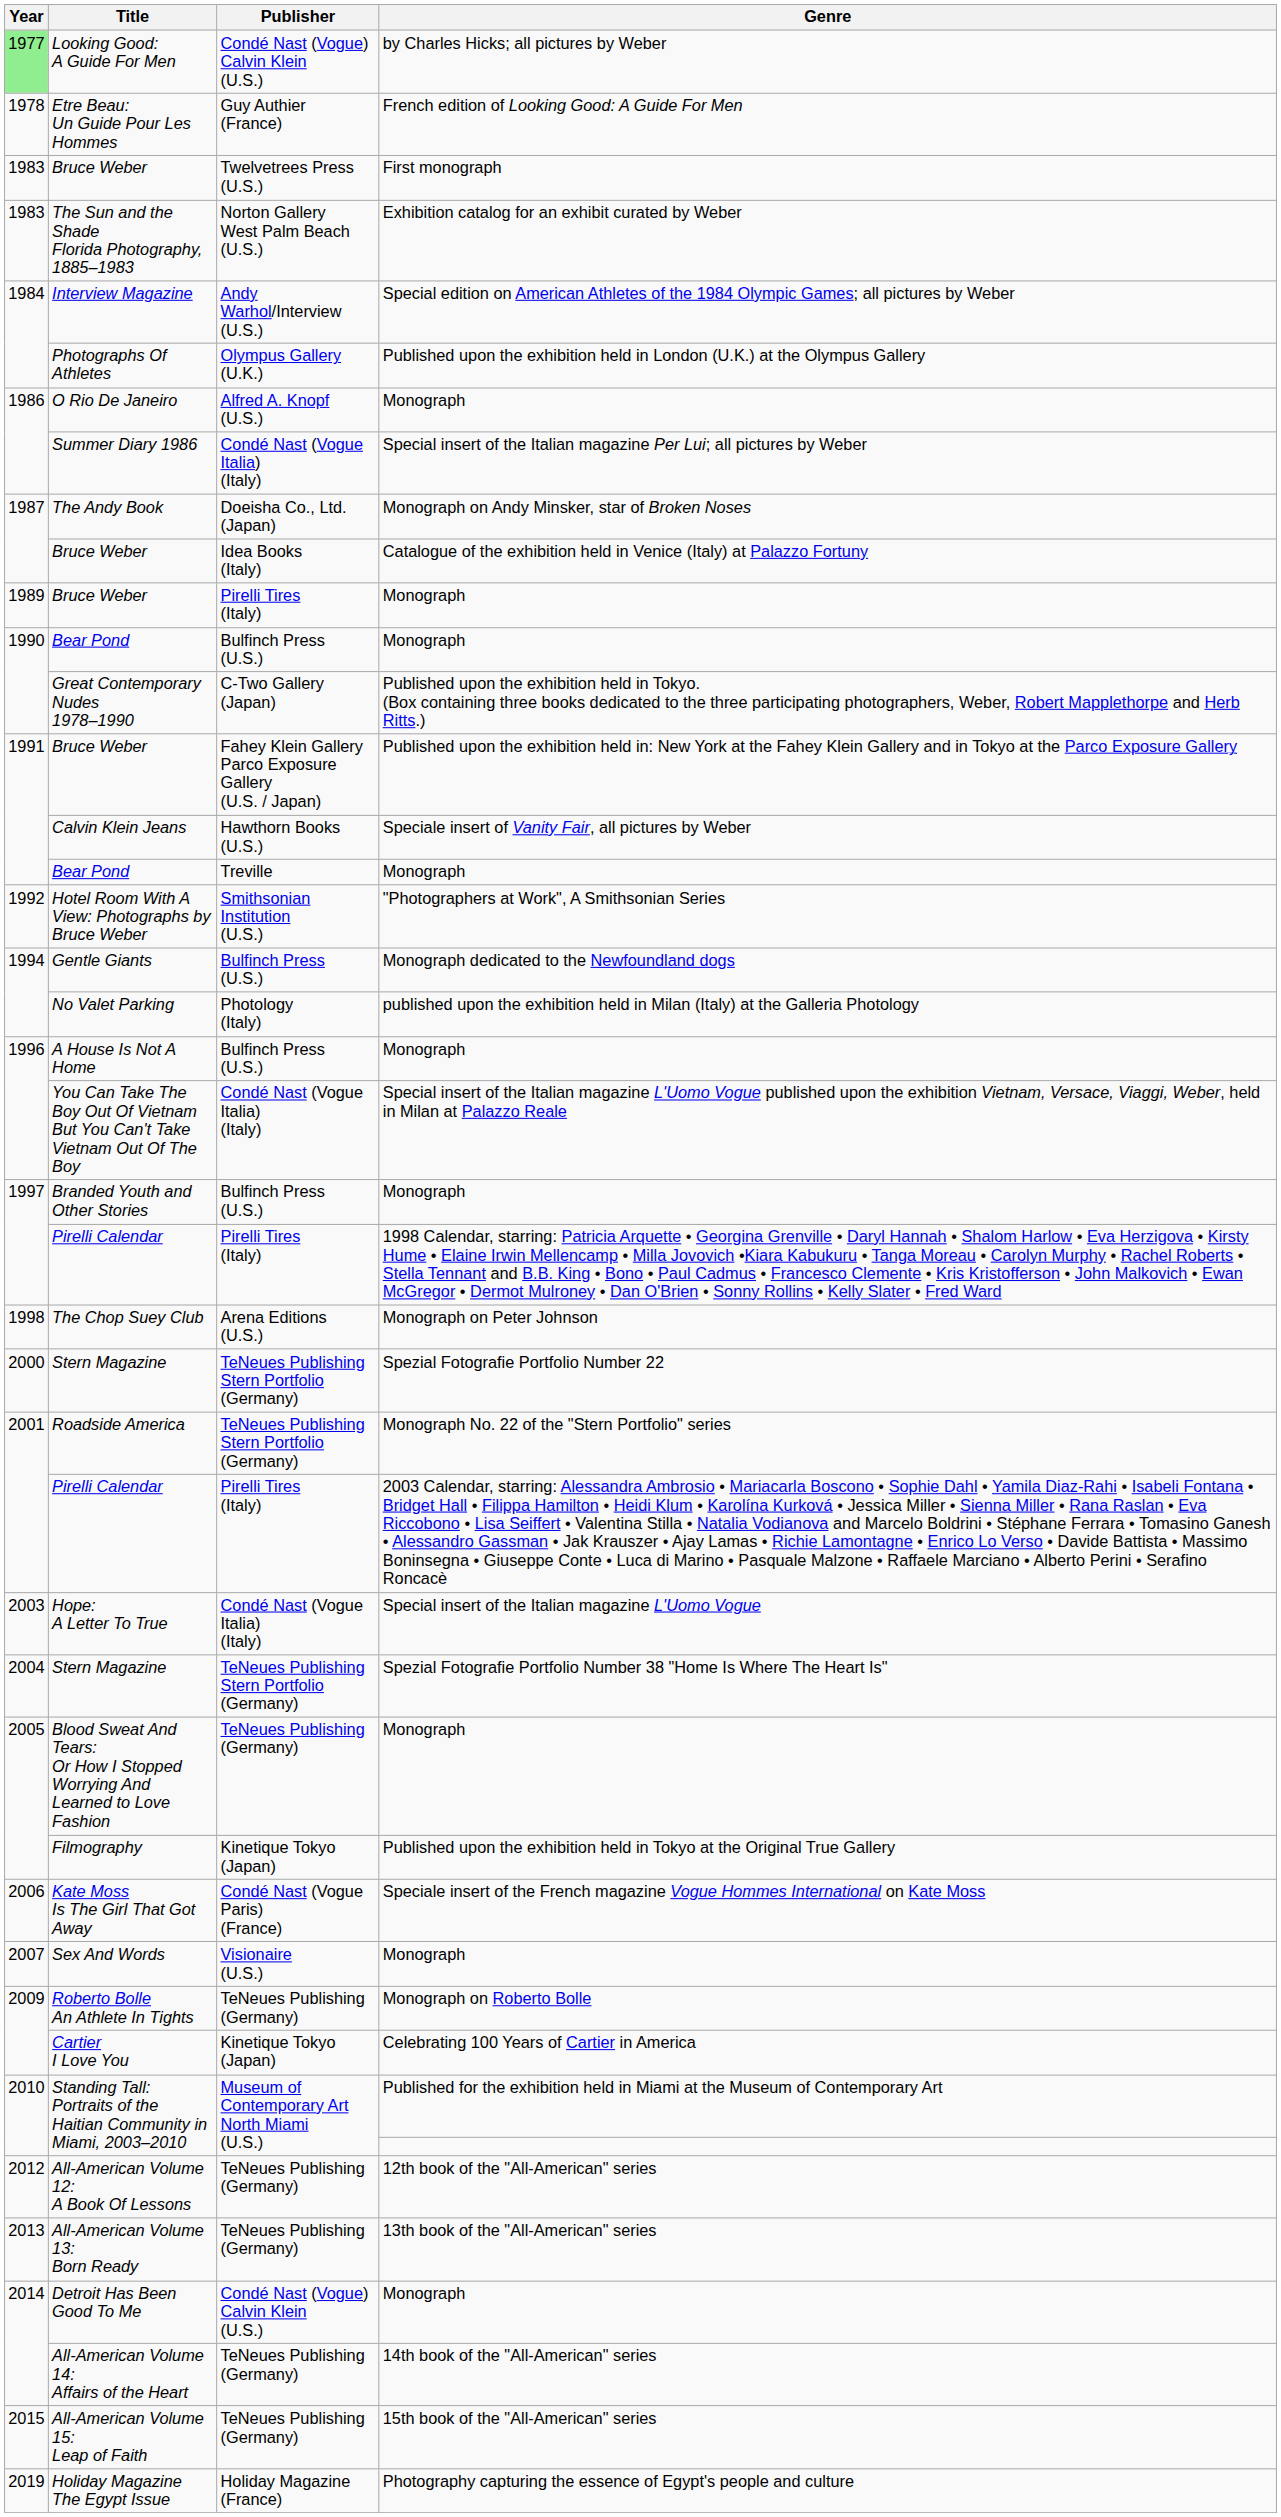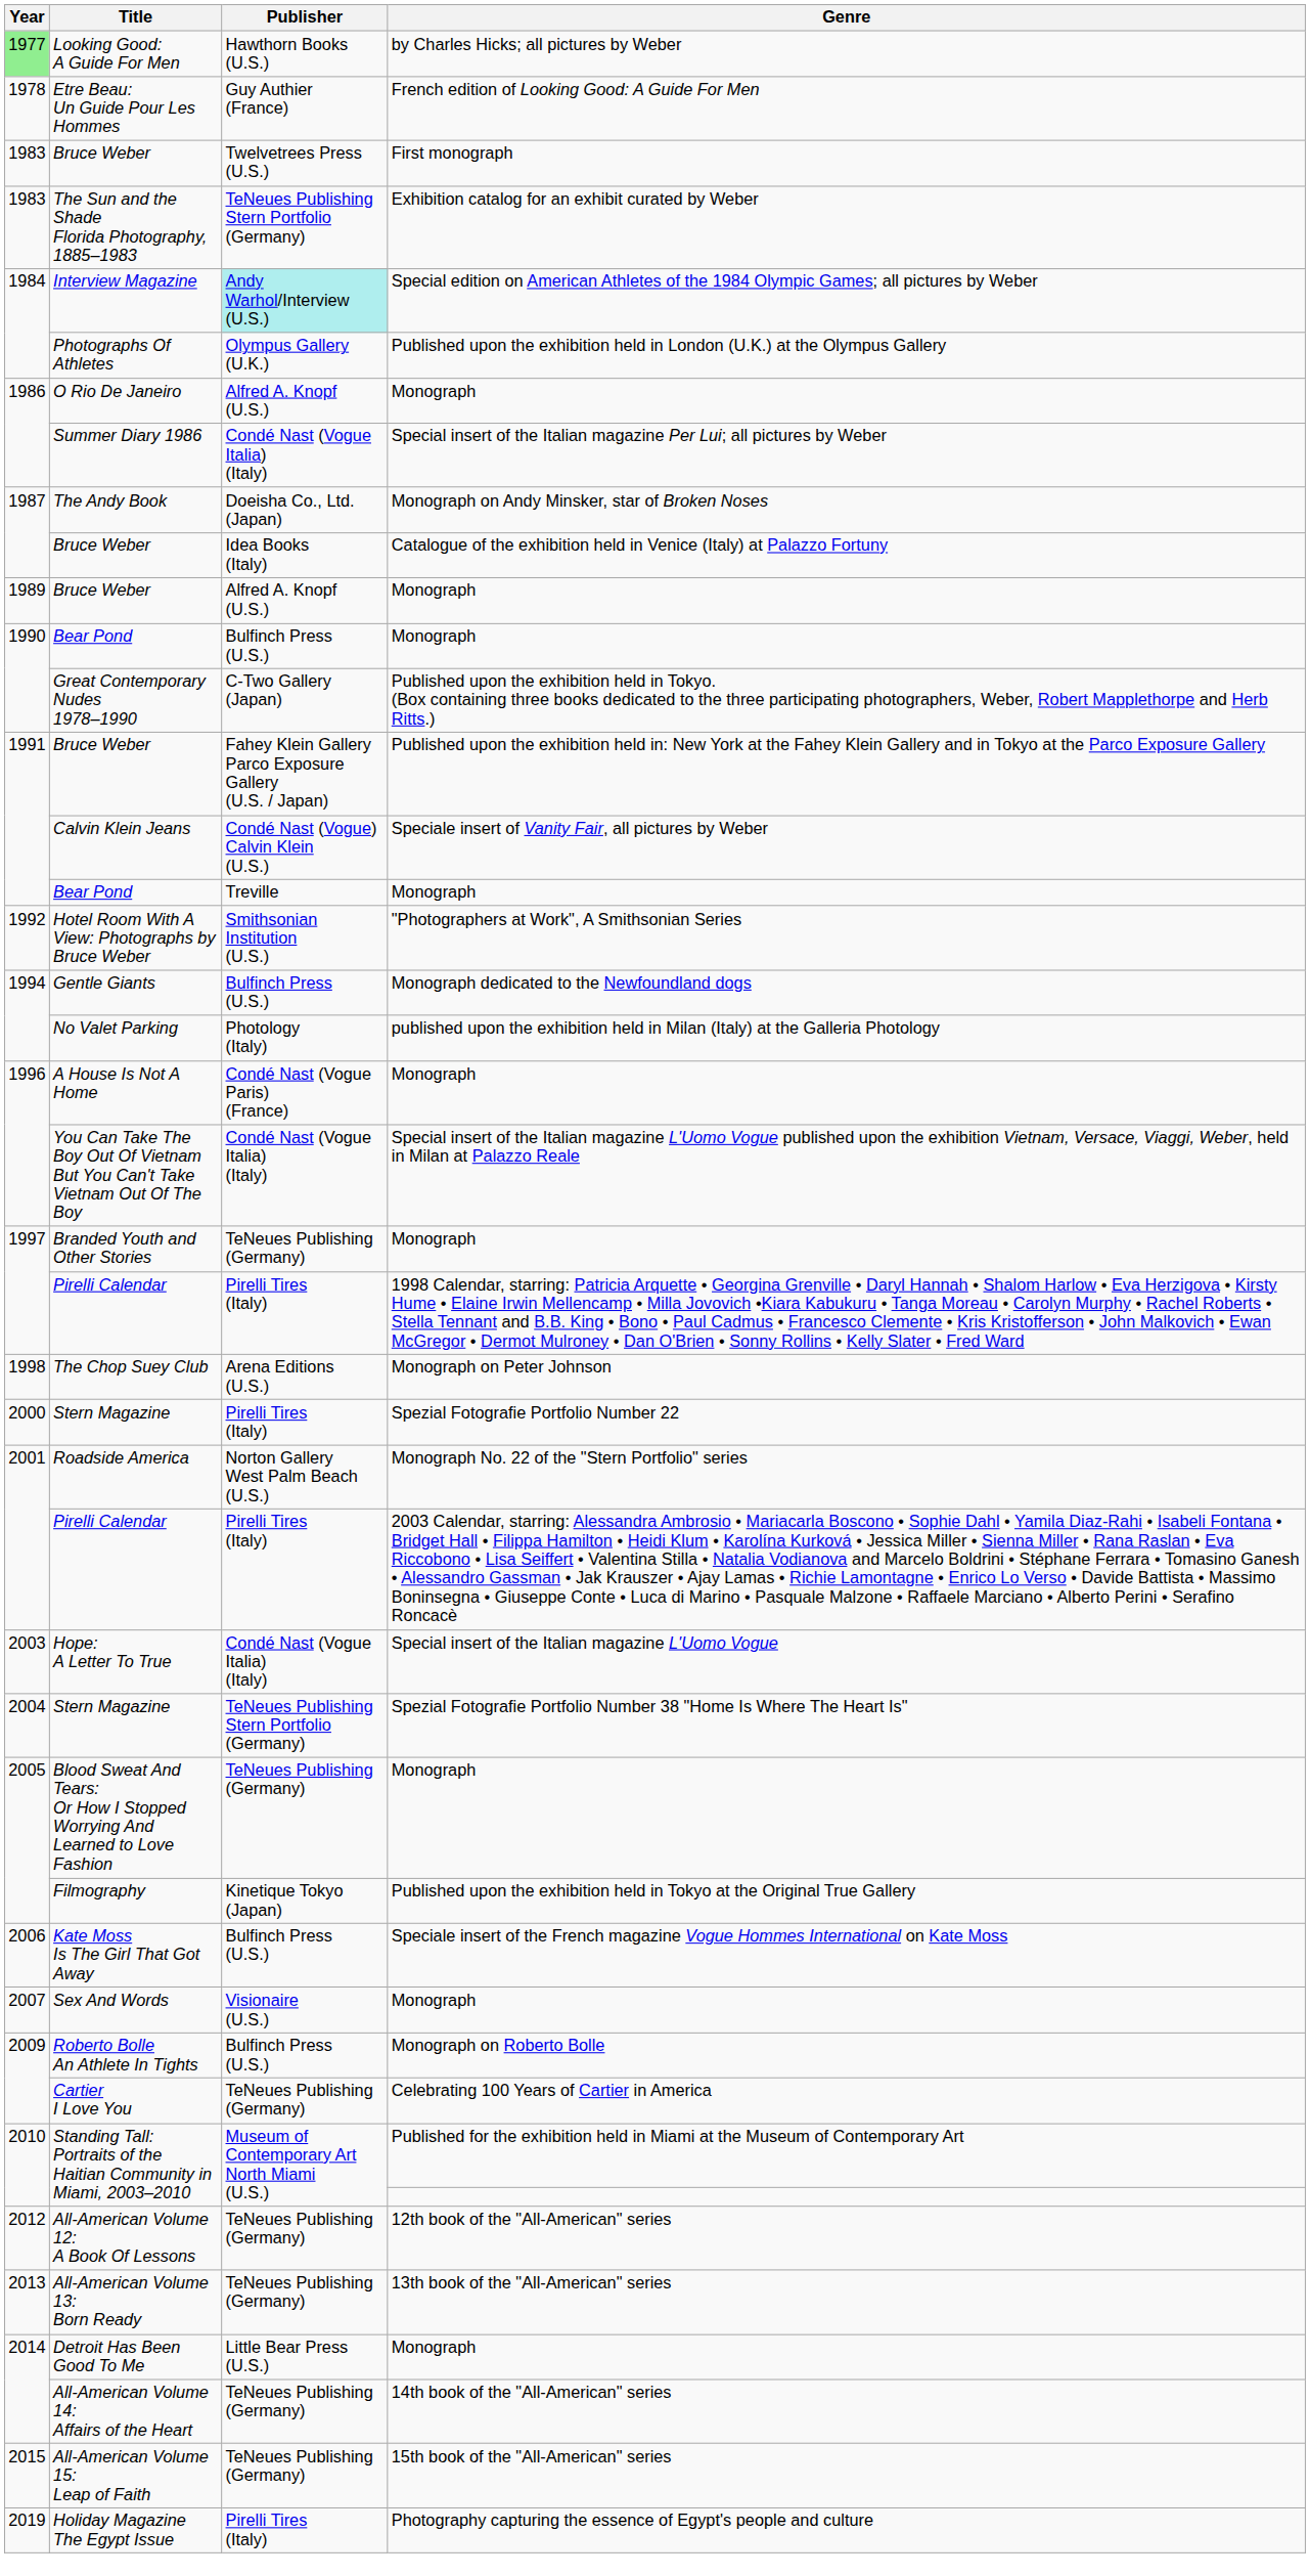 <table class="wikitable">
 <tr>
 <th>Year</th>
 <th>Title</th>
 <th>Publisher</th>
 <th>Genre</th>
 </tr>
 <tr valign="top">
 <td style="background: lightgreen;">1977</td>
 <td><em>Looking Good:<br>A Guide For Men</em></td>
-<td><a href='#'>Condé Nast</a> (<a href='#'>Vogue</a>)<br><a href='#'>Calvin Klein</a> <br>(U.S.)</td>
+<td>Hawthorn Books <br>(U.S.)</td>
 <td>by Charles Hicks; all pictures by Weber</td>
 </tr>
 <tr valign="top">
 <td>1978</td>
 <td><em>Etre Beau:<br>Un Guide Pour Les Hommes</em></td>
 <td>Guy Authier <br>(France)</td>
 <td>French edition of <em>Looking Good: A Guide For Men</em></td>
 </tr>
 <tr valign="top">
 <td>1983</td>
 <td><em>Bruce Weber</em></td>
 <td>Twelvetrees Press <br>(U.S.)</td>
 <td>First monograph</td>
 </tr>
 <tr valign="top">
 <td>1983</td>
 <td><em>The Sun and the Shade</em><br><em>Florida Photography, 1885–1983</em></td>
-<td>Norton Gallery <br>West Palm Beach<br>(U.S.)</td>
+<td><a href='#'>TeNeues Publishing</a> <br><a href='#'>Stern Portfolio</a><br>(Germany)</td>
 <td>Exhibition catalog for an exhibit curated by Weber</td>
 </tr>
 <tr valign="top">
 <td rowspan=2>1984</td>
 <td><em><a href='#'>Interview Magazine</a></em></td>
-<td><a href='#'>Andy Warhol</a>/Interview <br>(U.S.)</td>
+<td style="background: paleturquoise;"><a href='#'>Andy Warhol</a>/Interview <br>(U.S.)</td>
 <td>Special edition on <a href='#'>American Athletes of the 1984 Olympic Games</a>; all pictures by Weber</td>
 </tr>
 <tr valign="top">
 <td><em>Photographs Of Athletes</em></td>
 <td><a href='#'>Olympus Gallery</a> <br>(U.K.)</td>
 <td>Published upon the exhibition held in London (U.K.) at the Olympus Gallery</td>
 </tr>
 <tr valign="top">
 <td rowspan=2>1986</td>
 <td><em>O Rio De Janeiro</em></td>
 <td><a href='#'>Alfred A. Knopf</a> <br>(U.S.)</td>
 <td>Monograph</td>
 </tr>
 <tr valign="top">
 <td><em>Summer Diary 1986</em></td>
 <td><a href='#'>Condé Nast</a> (<a href='#'>Vogue Italia</a>)<br>(Italy)</td>
 <td>Special insert of the Italian magazine <em>Per Lui</em>; all pictures by Weber</td>
 </tr>
 <tr valign="top">
 <td rowspan=2>1987</td>
 <td><em>The Andy Book</em></td>
 <td>Doeisha Co., Ltd. <br>(Japan)</td>
 <td>Monograph on Andy Minsker, star of <em>Broken Noses</em></td>
 </tr>
 <tr valign="top">
 <td><em>Bruce Weber</em></td>
 <td>Idea Books <br>(Italy)</td>
 <td>Catalogue of the exhibition held in Venice (Italy) at <a href='#'>Palazzo Fortuny</a></td>
 </tr>
 <tr valign="top">
 <td>1989</td>
 <td><em>Bruce Weber</em></td>
-<td><a href='#'>Pirelli Tires</a> <br>(Italy)</td>
+<td>Alfred A. Knopf <br>(U.S.)</td>
 <td>Monograph</td>
 </tr>
 <tr valign="top">
 <td rowspan="2">1990</td>
 <td><em><a href='#'>Bear Pond</a></em></td>
 <td>Bulfinch Press <br>(U.S.)</td>
 <td>Monograph</td>
 </tr>
 <tr valign="top">
 <td><em>Great Contemporary Nudes <br>1978–1990</em></td>
 <td>C-Two Gallery <br>(Japan)</td>
 <td>Published upon the exhibition held in Tokyo. <br> (Box containing three books dedicated to the three participating photographers, Weber, <a href='#'>Robert Mapplethorpe</a> and <a href='#'>Herb Ritts</a>.)</td>
 </tr>
 <tr valign="top">
 <td rowspan="3">1991</td>
 <td><em>Bruce Weber</em></td>
 <td>Fahey Klein Gallery<br>Parco Exposure Gallery <br>(U.S. / Japan)</td>
 <td>Published upon the exhibition held in: New York at the Fahey Klein Gallery and in Tokyo at the <a href='#'>Parco Exposure Gallery</a></td>
 </tr>
 <tr valign="top">
 <td><em>Calvin Klein Jeans</em></td>
-<td>Hawthorn Books <br>(U.S.)</td>
+<td><a href='#'>Condé Nast</a> (<a href='#'>Vogue</a>)<br><a href='#'>Calvin Klein</a> <br>(U.S.)</td>
 <td>Speciale insert of <em><a href='#'>Vanity Fair</a></em>, all pictures by Weber</td>
 </tr>
 <tr valign="top">
 <td><em><a href='#'>Bear Pond</a></em></td>
 <td>Treville</td>
 <td>Monograph</td>
 </tr>
 <tr valign="top">
 <td>1992</td>
 <td><em>Hotel Room With A View: Photographs by Bruce Weber</em></td>
 <td><a href='#'>Smithsonian Institution</a> <br>(U.S.)</td>
 <td>"Photographers at Work", A Smithsonian Series</td>
 </tr>
 <tr valign="top">
 <td rowspan="2">1994</td>
 <td><em>Gentle Giants</em></td>
 <td><a href='#'>Bulfinch Press</a> <br>(U.S.)</td>
 <td>Monograph dedicated to the <a href='#'>Newfoundland dogs</a></td>
 </tr>
 <tr valign="top">
 <td><em>No Valet Parking</em></td>
 <td>Photology <br>(Italy)</td>
 <td>published upon the exhibition held in Milan (Italy) at the Galleria Photology</td>
 </tr>
 <tr valign="top">
 <td rowspan="2">1996</td>
 <td><em>A House Is Not A Home</em></td>
-<td>Bulfinch Press <br>(U.S.)</td>
+<td><a href='#'>Condé Nast</a> (Vogue Paris)<br>(France)</td>
 <td>Monograph</td>
 </tr>
 <tr valign="top">
 <td><em>You Can Take The Boy Out Of Vietnam <br>But You Can't Take Vietnam Out Of The Boy</em></td>
 <td><a href='#'>Condé Nast</a> (Vogue Italia)<br>(Italy)</td>
 <td>Special insert of the Italian magazine <em><a href='#'>L'Uomo Vogue</a></em> published upon the exhibition <em>Vietnam, Versace, Viaggi, Weber</em>, held in Milan at <a href='#'>Palazzo Reale</a></td>
 </tr>
 <tr valign="top">
 <td rowspan="2">1997</td>
 <td><em>Branded Youth and Other Stories</em></td>
-<td>Bulfinch Press <br>(U.S.)</td>
+<td>TeNeues Publishing <br>(Germany)</td>
 <td>Monograph</td>
 </tr>
 <tr valign="top">
 <td><em><a href='#'>Pirelli Calendar</a></em></td>
 <td><a href='#'>Pirelli Tires</a> <br>(Italy)</td>
 <td>1998 Calendar, starring: <a href='#'>Patricia Arquette</a> • <a href='#'>Georgina Grenville</a> • <a href='#'>Daryl Hannah</a> • <a href='#'>Shalom Harlow</a> • <a href='#'>Eva Herzigova</a> • <a href='#'>Kirsty Hume</a> • <a href='#'>Elaine Irwin Mellencamp</a> • <a href='#'>Milla Jovovich</a> •<a href='#'>Kiara Kabukuru</a> • <a href='#'>Tanga Moreau</a> • <a href='#'>Carolyn Murphy</a> • <a href='#'>Rachel Roberts</a> • <a href='#'>Stella Tennant</a> and <a href='#'>B.B. King</a> • <a href='#'>Bono</a> • <a href='#'>Paul Cadmus</a> • <a href='#'>Francesco Clemente</a> • <a href='#'>Kris Kristofferson</a> •  <a href='#'>John Malkovich</a> • <a href='#'>Ewan McGregor</a> • <a href='#'>Dermot Mulroney</a> • <a href='#'>Dan O'Brien</a> • <a href='#'>Sonny Rollins</a> • <a href='#'>Kelly Slater</a> • <a href='#'>Fred Ward</a></td>
 </tr>
 <tr valign="top">
 <td>1998</td>
 <td><em>The Chop Suey Club</em></td>
 <td>Arena Editions <br>(U.S.)</td>
 <td>Monograph on Peter Johnson</td>
 </tr>
 <tr valign="top">
 <td>2000</td>
 <td><em>Stern Magazine</em></td>
-<td><a href='#'>TeNeues Publishing</a> <br><a href='#'>Stern Portfolio</a><br>(Germany)</td>
+<td><a href='#'>Pirelli Tires</a> <br>(Italy)</td>
 <td>Spezial Fotografie Portfolio Number 22</td>
 </tr>
 <tr valign="top">
 <td rowspan="2">2001</td>
 <td><em>Roadside America</em></td>
-<td><a href='#'>TeNeues Publishing</a> <br><a href='#'>Stern Portfolio</a><br>(Germany)</td>
+<td>Norton Gallery <br>West Palm Beach<br>(U.S.)</td>
 <td>Monograph No. 22 of the "Stern Portfolio" series</td>
 </tr>
 <tr valign="top">
 <td><em><a href='#'>Pirelli Calendar</a></em></td>
 <td><a href='#'>Pirelli Tires</a> <br>(Italy)</td>
 <td>2003 Calendar, starring: <a href='#'>Alessandra Ambrosio</a> • <a href='#'>Mariacarla Boscono</a> • <a href='#'>Sophie Dahl</a> • <a href='#'>Yamila Diaz-Rahi</a> • <a href='#'>Isabeli Fontana</a> • <a href='#'>Bridget Hall</a> • <a href='#'>Filippa Hamilton</a> • <a href='#'>Heidi Klum</a> • <a href='#'>Karolína Kurková</a> • Jessica Miller • <a href='#'>Sienna Miller</a> • <a href='#'>Rana Raslan</a> • <a href='#'>Eva Riccobono</a> • <a href='#'>Lisa Seiffert</a> • Valentina Stilla • <a href='#'>Natalia Vodianova</a> and Marcelo Boldrini • Stéphane Ferrara • Tomasino Ganesh • <a href='#'>Alessandro Gassman</a> • Jak Krauszer • Ajay Lamas • <a href='#'>Richie Lamontagne</a> • <a href='#'>Enrico Lo Verso</a> • Davide Battista • Massimo Boninsegna • Giuseppe Conte • Luca di Marino • Pasquale Malzone • Raffaele Marciano • Alberto Perini • Serafino Roncacè</td>
 </tr>
 <tr valign="top">
 <td>2003</td>
 <td><em>Hope: <br>A Letter To True</em></td>
 <td><a href='#'>Condé Nast</a> (Vogue Italia)<br>(Italy)</td>
 <td>Special insert of the Italian magazine <em><a href='#'>L'Uomo Vogue</a></em></td>
 </tr>
 <tr valign="top">
 <td>2004</td>
 <td><em>Stern Magazine</em></td>
 <td><a href='#'>TeNeues Publishing</a> <br><a href='#'>Stern Portfolio</a><br>(Germany)</td>
 <td>Spezial Fotografie Portfolio Number 38 "Home Is Where The Heart Is"</td>
 </tr>
 <tr valign="top">
 <td rowspan="2">2005</td>
 <td><em>Blood Sweat And Tears: <br>Or How I Stopped Worrying And Learned to Love Fashion</em></td>
 <td><a href='#'>TeNeues Publishing</a> <br>(Germany)</td>
 <td>Monograph</td>
 </tr>
 <tr valign="top">
 <td><em>Filmography</em></td>
 <td>Kinetique Tokyo <br>(Japan)</td>
 <td>Published upon the exhibition held in Tokyo  at the Original True Gallery</td>
 </tr>
 <tr valign="top">
 <td>2006</td>
 <td><em><a href='#'>Kate Moss</a> <br>Is The Girl That Got Away</em></td>
-<td><a href='#'>Condé Nast</a> (Vogue Paris)<br>(France)</td>
+<td>Bulfinch Press <br>(U.S.)</td>
 <td>Speciale insert of the French magazine <em><a href='#'>Vogue Hommes International</a></em> on <a href='#'>Kate Moss</a></td>
 </tr>
 <tr valign="top">
 <td>2007</td>
 <td><em>Sex And Words</em></td>
 <td><a href='#'>Visionaire</a> <br>(U.S.)</td>
 <td>Monograph</td>
 </tr>
 <tr valign="top">
 <td rowspan="2">2009</td>
 <td><em><a href='#'>Roberto Bolle</a> <br>An Athlete In Tights</em></td>
-<td>TeNeues Publishing <br>(Germany)</td>
+<td>Bulfinch Press <br>(U.S.)</td>
 <td>Monograph on <a href='#'>Roberto Bolle</a></td>
 </tr>
 <tr valign="top">
 <td><em><a href='#'>Cartier</a> <br>I Love You</em></td>
-<td>Kinetique Tokyo <br>(Japan)</td>
+<td>TeNeues Publishing <br>(Germany)</td>
 <td>Celebrating 100 Years of <a href='#'>Cartier</a> in America</td>
 </tr>
 <tr valign="top">
 <td rowspan="2">2010</td>
 <td rowspan="2"><em>Standing Tall: <br>Portraits of the Haitian Community in Miami, 2003–2010</em></td>
 <td rowspan="2"><a href='#'>Museum of Contemporary Art North Miami</a> <br>(U.S.)</td>
 <td>Published for the exhibition held in Miami at the Museum of Contemporary Art</td>
 </tr>
 <tr valign="top">
 <td></td>
 </tr>
 <tr valign="top">
 <td>2012</td>
 <td><em>All-American Volume 12:<br>A Book Of Lessons</em></td>
 <td>TeNeues Publishing <br>(Germany)</td>
 <td>12th book of the "All-American" series</td>
 </tr>
 <tr valign="top">
 <td>2013</td>
 <td><em>All-American Volume 13:<br>Born Ready</em></td>
 <td>TeNeues Publishing <br>(Germany)</td>
 <td>13th book of the "All-American" series</td>
 </tr>
 <tr valign="top">
 <td rowspan="2">2014</td>
 <td><em>Detroit Has Been Good To Me</em></td>
-<td><a href='#'>Condé Nast</a> (<a href='#'>Vogue</a>)<br><a href='#'>Calvin Klein</a> <br>(U.S.)</td>
+<td>Little Bear Press <br>(U.S.)</td>
 <td>Monograph</td>
 </tr>
 <tr valign="top">
 <td><em>All-American Volume 14:<br>Affairs of the Heart</em></td>
 <td>TeNeues Publishing <br>(Germany)</td>
 <td>14th book of the "All-American" series</td>
 </tr>
 <tr valign="top">
 <td>2015</td>
 <td><em>All-American Volume 15:<br>Leap of Faith</em></td>
 <td>TeNeues Publishing <br>(Germany)</td>
 <td>15th book of the "All-American" series</td>
 </tr>
 <tr valign="top">
 <td>2019</td>
 <td><em>Holiday Magazine<br>The Egypt Issue</em></td>
-<td>Holiday Magazine <br>(France)</td>
+<td><a href='#'>Pirelli Tires</a> <br>(Italy)</td>
 <td>Photography capturing the essence of Egypt's people and culture</td>
 </tr>
 </table>
